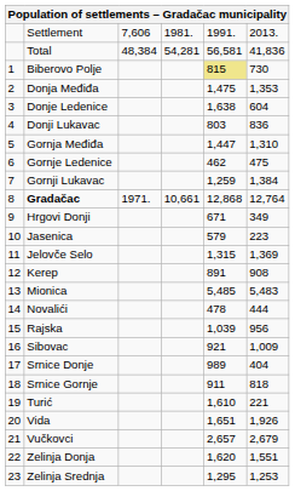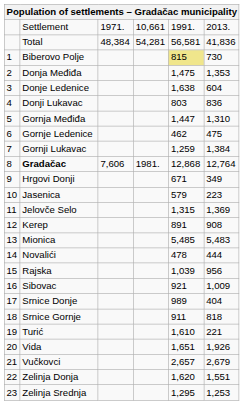 <table class="wikitable">
 <tr>
 <th colspan="6">Population of settlements – Gradačac municipality</th>
 </tr>
 <tr>
 <td></td>
 <td>Settlement</td>
-<td>7,606</td>
-<td>1981.</td>
+<td>1971.</td>
+<td>10,661</td>
 <td>1991.</td>
 <td>2013.</td>
 </tr>
 <tr>
 <td></td>
 <td>Total</td>
 <td>48,384</td>
 <td>54,281</td>
 <td>56,581</td>
 <td>41,836</td>
 </tr>
 <tr>
 <td>1</td>
 <td>Biberovo Polje</td>
 <td></td>
 <td></td>
 <td style="background: khaki;">815</td>
 <td>730</td>
 </tr>
 <tr>
 <td>2</td>
 <td>Donja Međiđa</td>
 <td></td>
 <td></td>
 <td>1,475</td>
 <td>1,353</td>
 </tr>
 <tr>
 <td>3</td>
 <td>Donje Ledenice</td>
 <td></td>
 <td></td>
 <td>1,638</td>
 <td>604</td>
 </tr>
 <tr>
 <td>4</td>
 <td>Donji Lukavac</td>
 <td></td>
 <td></td>
 <td>803</td>
 <td>836</td>
 </tr>
 <tr>
 <td>5</td>
 <td>Gornja Međiđa</td>
 <td></td>
 <td></td>
 <td>1,447</td>
 <td>1,310</td>
 </tr>
 <tr>
 <td>6</td>
 <td>Gornje Ledenice</td>
 <td></td>
 <td></td>
 <td>462</td>
 <td>475</td>
 </tr>
 <tr>
 <td>7</td>
 <td>Gornji Lukavac</td>
 <td></td>
 <td></td>
 <td>1,259</td>
 <td>1,384</td>
 </tr>
 <tr>
 <td>8</td>
 <td><strong>Gradačac</strong></td>
-<td>1971.</td>
-<td>10,661</td>
+<td>7,606</td>
+<td>1981.</td>
 <td>12,868</td>
 <td>12,764</td>
 </tr>
 <tr>
 <td>9</td>
 <td>Hrgovi Donji</td>
 <td></td>
 <td></td>
 <td>671</td>
 <td>349</td>
 </tr>
 <tr>
 <td>10</td>
 <td>Jasenica</td>
 <td></td>
 <td></td>
 <td>579</td>
 <td>223</td>
 </tr>
 <tr>
 <td>11</td>
 <td>Jelovče Selo</td>
 <td></td>
 <td></td>
 <td>1,315</td>
 <td>1,369</td>
 </tr>
 <tr>
 <td>12</td>
 <td>Kerep</td>
 <td></td>
 <td></td>
 <td>891</td>
 <td>908</td>
 </tr>
 <tr>
 <td>13</td>
 <td>Mionica</td>
 <td></td>
 <td></td>
 <td>5,485</td>
 <td>5,483</td>
 </tr>
 <tr>
 <td>14</td>
 <td>Novalići</td>
 <td></td>
 <td></td>
 <td>478</td>
 <td>444</td>
 </tr>
 <tr>
 <td>15</td>
 <td>Rajska</td>
 <td></td>
 <td></td>
 <td>1,039</td>
 <td>956</td>
 </tr>
 <tr>
 <td>16</td>
 <td>Sibovac</td>
 <td></td>
 <td></td>
 <td>921</td>
 <td>1,009</td>
 </tr>
 <tr>
 <td>17</td>
 <td>Srnice Donje</td>
 <td></td>
 <td></td>
 <td>989</td>
 <td>404</td>
 </tr>
 <tr>
 <td>18</td>
 <td>Srnice Gornje</td>
 <td></td>
 <td></td>
 <td>911</td>
 <td>818</td>
 </tr>
 <tr>
 <td>19</td>
 <td>Turić</td>
 <td></td>
 <td></td>
 <td>1,610</td>
 <td>221</td>
 </tr>
 <tr>
 <td>20</td>
 <td>Vida</td>
 <td></td>
 <td></td>
 <td>1,651</td>
 <td>1,926</td>
 </tr>
 <tr>
 <td>21</td>
 <td>Vučkovci</td>
 <td></td>
 <td></td>
 <td>2,657</td>
 <td>2,679</td>
 </tr>
 <tr>
 <td>22</td>
 <td>Zelinja Donja</td>
 <td></td>
 <td></td>
 <td>1,620</td>
 <td>1,551</td>
 </tr>
 <tr>
 <td>23</td>
 <td>Zelinja Srednja</td>
 <td></td>
 <td></td>
 <td>1,295</td>
 <td>1,253</td>
 </tr>
 </table>
